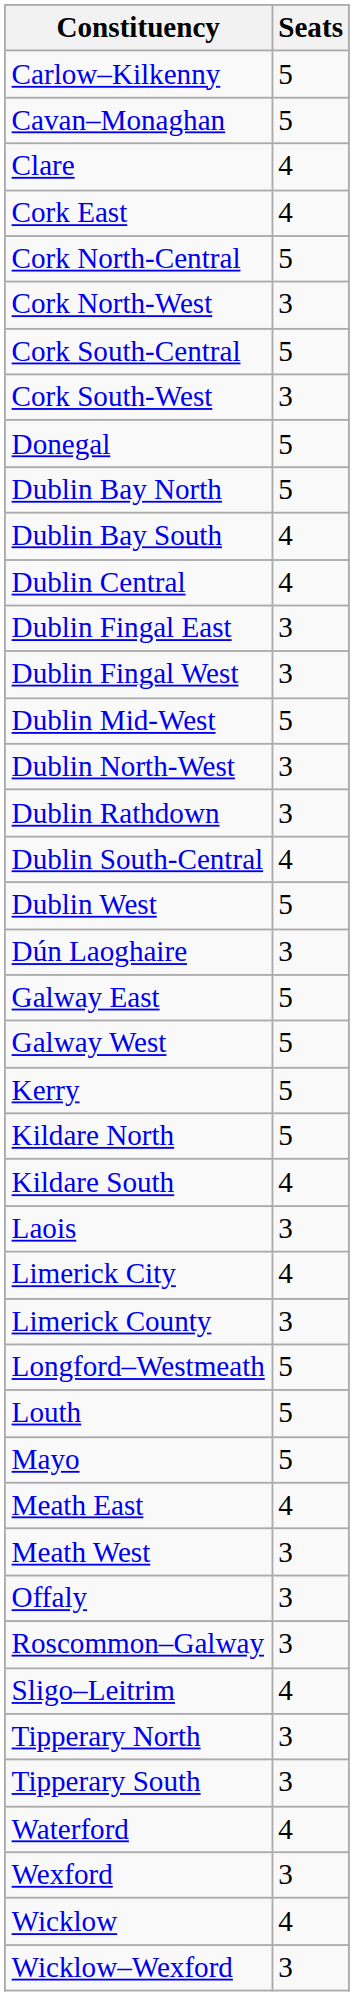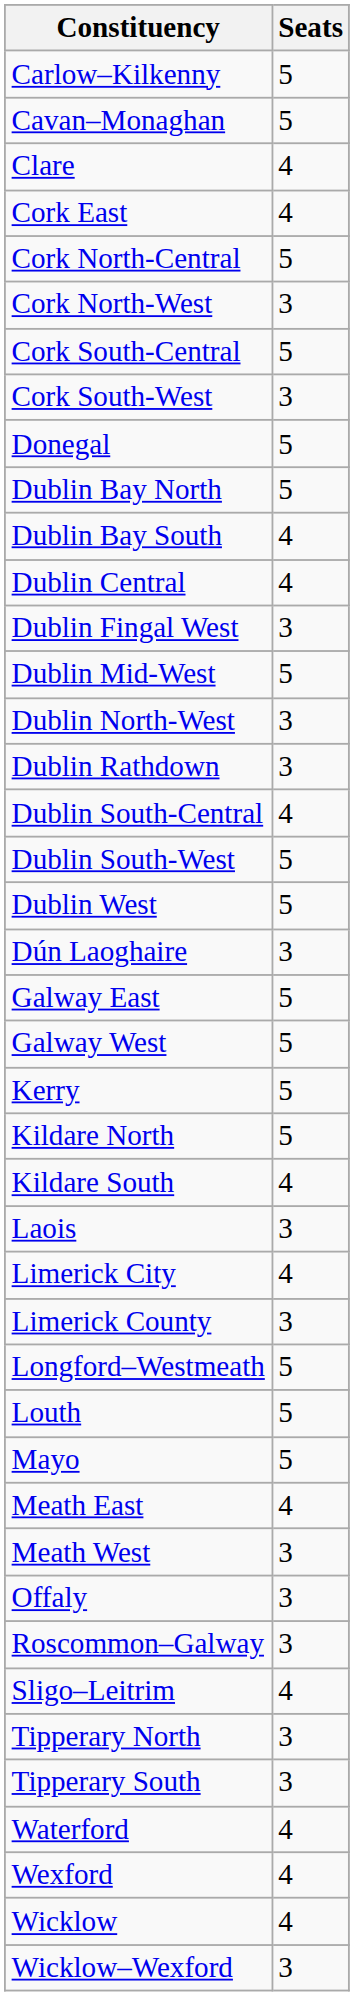 <table class="wikitable sortable">
 <tr>
 <th>Constituency</th>
 <th>Seats</th>
 </tr>
 <tr>
 <td><a href='#'>Carlow–Kilkenny</a></td>
 <td>5</td>
 </tr>
 <tr>
 <td><a href='#'>Cavan–Monaghan</a></td>
 <td>5</td>
 </tr>
 <tr>
 <td><a href='#'>Clare</a></td>
 <td>4</td>
 </tr>
 <tr>
 <td><a href='#'>Cork East</a></td>
 <td>4</td>
 </tr>
 <tr>
 <td><a href='#'>Cork North-Central</a></td>
 <td>5</td>
 </tr>
 <tr>
 <td><a href='#'>Cork North-West</a></td>
 <td>3</td>
 </tr>
 <tr>
 <td><a href='#'>Cork South-Central</a></td>
 <td>5</td>
 </tr>
 <tr>
 <td><a href='#'>Cork South-West</a></td>
 <td>3</td>
 </tr>
 <tr>
 <td><a href='#'>Donegal</a></td>
 <td>5</td>
 </tr>
 <tr>
 <td><a href='#'>Dublin Bay North</a></td>
 <td>5</td>
 </tr>
 <tr>
 <td><a href='#'>Dublin Bay South</a></td>
 <td>4</td>
 </tr>
 <tr>
 <td><a href='#'>Dublin Central</a></td>
 <td>4</td>
 </tr>
 <tr>
-<td><a href='#'>Dublin Fingal East</a></td>
-<td>3</td>
-</tr>
-<tr>
 <td><a href='#'>Dublin Fingal West</a></td>
 <td>3</td>
 </tr>
 <tr>
 <td><a href='#'>Dublin Mid-West</a></td>
 <td>5</td>
 </tr>
 <tr>
 <td><a href='#'>Dublin North-West</a></td>
 <td>3</td>
 </tr>
 <tr>
 <td><a href='#'>Dublin Rathdown</a></td>
 <td>3</td>
 </tr>
 <tr>
 <td><a href='#'>Dublin South-Central</a></td>
 <td>4</td>
+</tr>
+<tr>
+<td><a href='#'>Dublin South-West</a></td>
+<td>5</td>
 </tr>
 <tr>
 <td><a href='#'>Dublin West</a></td>
 <td>5</td>
 </tr>
 <tr>
 <td><a href='#'>Dún Laoghaire</a></td>
 <td>3</td>
 </tr>
 <tr>
 <td><a href='#'>Galway East</a></td>
 <td>5</td>
 </tr>
 <tr>
 <td><a href='#'>Galway West</a></td>
 <td>5</td>
 </tr>
 <tr>
 <td><a href='#'>Kerry</a></td>
 <td>5</td>
 </tr>
 <tr>
 <td><a href='#'>Kildare North</a></td>
 <td>5</td>
 </tr>
 <tr>
 <td><a href='#'>Kildare South</a></td>
 <td>4</td>
 </tr>
 <tr>
 <td><a href='#'>Laois</a></td>
 <td>3</td>
 </tr>
 <tr>
 <td><a href='#'>Limerick City</a></td>
 <td>4</td>
 </tr>
 <tr>
 <td><a href='#'>Limerick County</a></td>
 <td>3</td>
 </tr>
 <tr>
 <td><a href='#'>Longford–Westmeath</a></td>
 <td>5</td>
 </tr>
 <tr>
 <td><a href='#'>Louth</a></td>
 <td>5</td>
 </tr>
 <tr>
 <td><a href='#'>Mayo</a></td>
 <td>5</td>
 </tr>
 <tr>
 <td><a href='#'>Meath East</a></td>
 <td>4</td>
 </tr>
 <tr>
 <td><a href='#'>Meath West</a></td>
 <td>3</td>
 </tr>
 <tr>
 <td><a href='#'>Offaly</a></td>
 <td>3</td>
 </tr>
 <tr>
 <td><a href='#'>Roscommon–Galway</a></td>
 <td>3</td>
 </tr>
 <tr>
 <td><a href='#'>Sligo–Leitrim</a></td>
 <td>4</td>
 </tr>
 <tr>
 <td><a href='#'>Tipperary North</a></td>
 <td>3</td>
 </tr>
 <tr>
 <td><a href='#'>Tipperary South</a></td>
 <td>3</td>
 </tr>
 <tr>
 <td><a href='#'>Waterford</a></td>
 <td>4</td>
 </tr>
 <tr>
 <td><a href='#'>Wexford</a></td>
-<td>3</td>
+<td>4</td>
 </tr>
 <tr>
 <td><a href='#'>Wicklow</a></td>
 <td>4</td>
 </tr>
 <tr>
 <td><a href='#'>Wicklow–Wexford</a></td>
 <td>3</td>
 </tr>
 </table>
